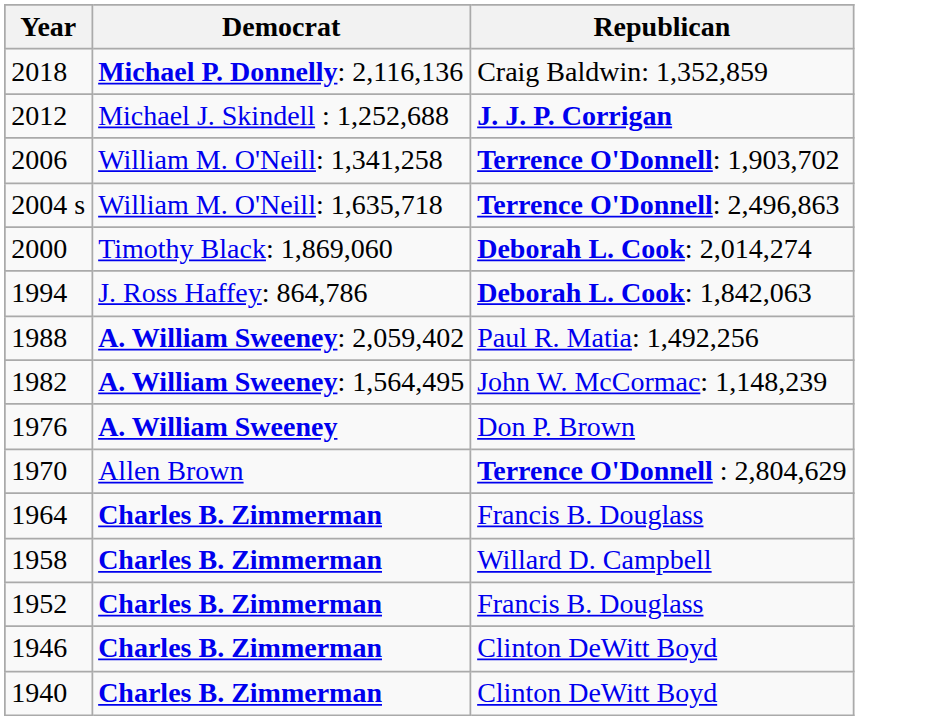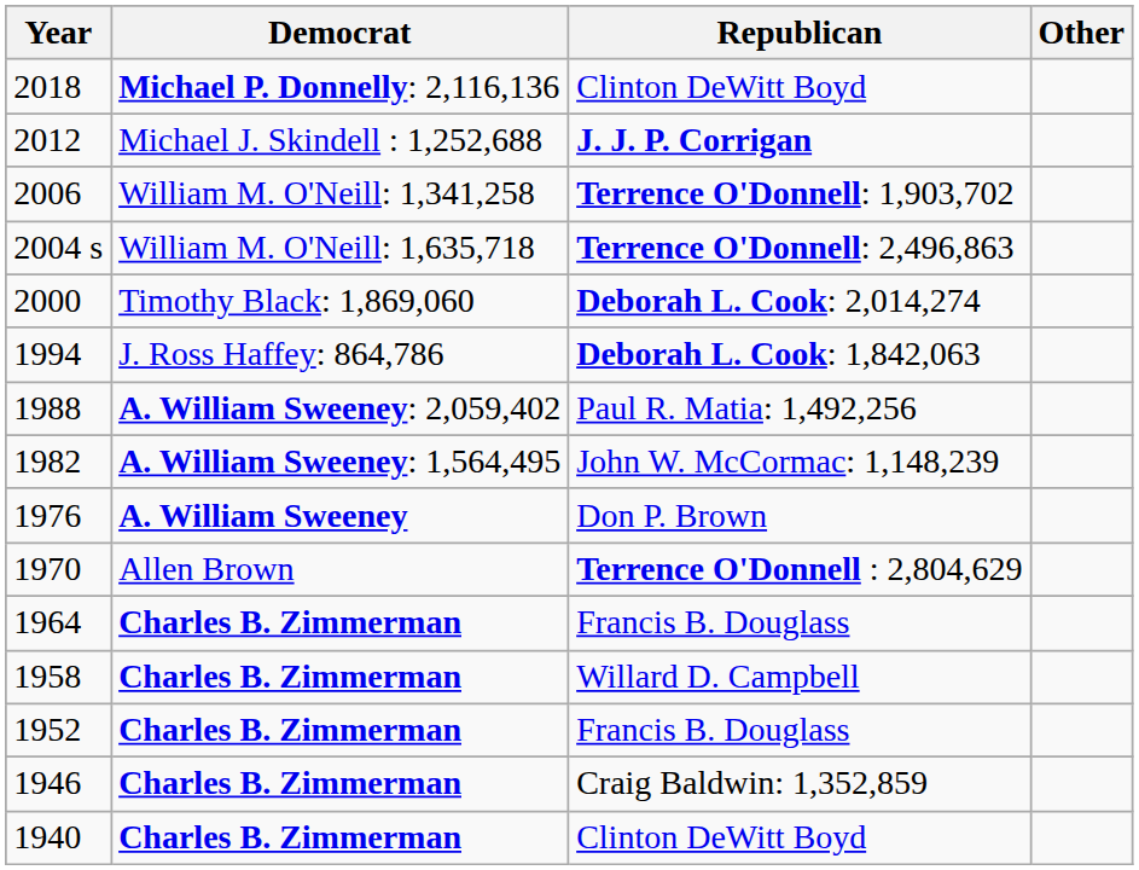 <table class="wikitable">
 <tr>
 <th>Year</th>
 <th>Democrat</th>
 <th>Republican</th>
+<th>Other</th>
 </tr>
 <tr>
 <td>2018</td>
 <td><strong><a href='#'>Michael P. Donnelly</a></strong>: 2,116,136</td>
-<td>Craig Baldwin: 1,352,859</td>
+<td><a href='#'>Clinton DeWitt Boyd</a></td>
+<td> </td>
 </tr>
 <tr>
 <td>2012</td>
 <td><a href='#'>Michael J. Skindell</a> : 1,252,688</td>
 <td><strong><a href='#'>J. J. P. Corrigan</a></strong></td>
+<td></td>
 </tr>
 <tr>
 <td>2006</td>
 <td><a href='#'>William M. O'Neill</a>: 1,341,258</td>
 <td><strong><a href='#'>Terrence O'Donnell</a></strong>: 1,903,702</td>
+<td> </td>
 </tr>
 <tr>
 <td>2004 s</td>
 <td><a href='#'>William M. O'Neill</a>: 1,635,718</td>
 <td><strong><a href='#'>Terrence O'Donnell</a></strong>: 2,496,863</td>
+<td> </td>
 </tr>
 <tr>
 <td>2000</td>
 <td><a href='#'>Timothy Black</a>: 1,869,060</td>
 <td><strong><a href='#'>Deborah L. Cook</a></strong>: 2,014,274</td>
+<td> </td>
 </tr>
 <tr>
 <td>1994</td>
 <td><a href='#'>J. Ross Haffey</a>: 864,786</td>
 <td><strong><a href='#'>Deborah L. Cook</a></strong>: 1,842,063</td>
+<td> </td>
 </tr>
 <tr>
 <td>1988</td>
 <td><strong><a href='#'>A. William Sweeney</a></strong>: 2,059,402</td>
 <td><a href='#'>Paul R. Matia</a>: 1,492,256</td>
+<td> </td>
 </tr>
 <tr>
 <td>1982</td>
 <td><strong><a href='#'>A. William Sweeney</a></strong>: 1,564,495</td>
 <td><a href='#'>John W. McCormac</a>: 1,148,239</td>
+<td> </td>
 </tr>
 <tr>
 <td>1976</td>
 <td><strong><a href='#'>A. William Sweeney</a></strong></td>
 <td><a href='#'>Don P. Brown</a></td>
+<td> </td>
 </tr>
 <tr>
 <td>1970</td>
 <td><a href='#'>Allen Brown</a></td>
 <td><strong><a href='#'>Terrence O'Donnell</a></strong> : 2,804,629</td>
+<td> </td>
 </tr>
 <tr>
 <td>1964</td>
 <td><strong><a href='#'>Charles B. Zimmerman</a></strong></td>
 <td><a href='#'>Francis B. Douglass</a></td>
+<td> </td>
 </tr>
 <tr>
 <td>1958</td>
 <td><strong><a href='#'>Charles B. Zimmerman</a></strong></td>
 <td><a href='#'>Willard D. Campbell</a></td>
+<td> </td>
 </tr>
 <tr>
 <td>1952</td>
 <td><strong><a href='#'>Charles B. Zimmerman</a></strong></td>
 <td><a href='#'>Francis B. Douglass</a></td>
+<td> </td>
 </tr>
 <tr>
 <td>1946</td>
 <td><strong><a href='#'>Charles B. Zimmerman</a></strong></td>
-<td><a href='#'>Clinton DeWitt Boyd</a></td>
+<td>Craig Baldwin: 1,352,859</td>
+<td> </td>
 </tr>
 <tr>
 <td>1940</td>
 <td><strong><a href='#'>Charles B. Zimmerman</a></strong></td>
 <td><a href='#'>Clinton DeWitt Boyd</a></td>
+<td> </td>
 </tr>
 </table>
